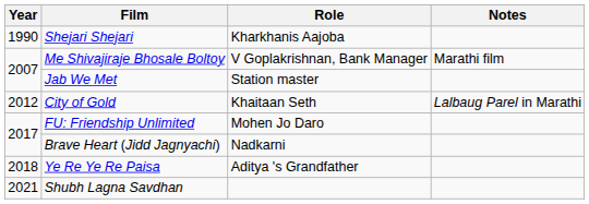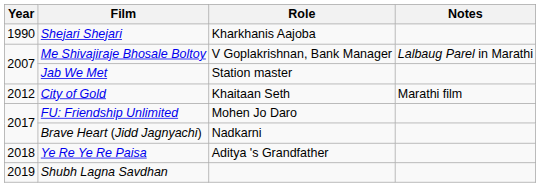 <table class="wikitable sortable">
 <tr>
 <th>Year</th>
 <th>Film</th>
 <th>Role</th>
 <th>Notes</th>
 </tr>
 <tr>
 <td>1990</td>
 <td><em><a href='#'>Shejari Shejari</a></em></td>
 <td>Kharkhanis Aajoba</td>
 <td></td>
 </tr>
 <tr>
 <td Rowspan = "2">2007</td>
 <td><em><a href='#'>Me Shivajiraje Bhosale Boltoy</a></em></td>
 <td>V Goplakrishnan, Bank Manager</td>
-<td>Marathi film</td>
+<td><em>Lalbaug Parel</em> in  Marathi</td>
 </tr>
 <tr>
 <td><em><a href='#'>Jab We Met</a></em></td>
 <td>Station master</td>
 <td></td>
 </tr>
 <tr>
 <td>2012</td>
 <td><em><a href='#'>City of Gold</a></em></td>
 <td>Khaitaan Seth</td>
-<td><em>Lalbaug Parel</em> in  Marathi</td>
+<td>Marathi film</td>
 </tr>
 <tr>
 <td rowspan="2">2017</td>
 <td><em><a href='#'>FU: Friendship Unlimited</a> </em></td>
 <td>Mohen Jo Daro</td>
 <td></td>
 </tr>
 <tr>
 <td><em>Brave Heart</em> (<em>Jidd Jagnyachi</em>)</td>
 <td>Nadkarni</td>
 <td></td>
 </tr>
 <tr>
 <td>2018</td>
 <td><em><a href='#'>Ye Re Ye Re Paisa</a></em></td>
 <td>Aditya 's Grandfather</td>
 <td></td>
 </tr>
 <tr>
-<td>2021</td>
+<td>2019</td>
 <td><em>Shubh Lagna Savdhan</em></td>
 <td></td>
 <td></td>
 </tr>
 </table>
